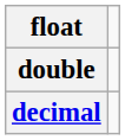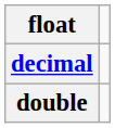 <table class="wikitable">
 <tr>
 <th scope="row">float</th>
 <td></td>
 </tr>
 <tr>
+<th scope="row"><a href='#'>decimal</a></th>
+<td></td>
+</tr>
+<tr>
 <th scope="row">double</th>
 <td></td>
 </tr>
-<tr>
-<th scope="row"><a href='#'>decimal</a></th>
-<td></td>
-</tr>
 </table>
